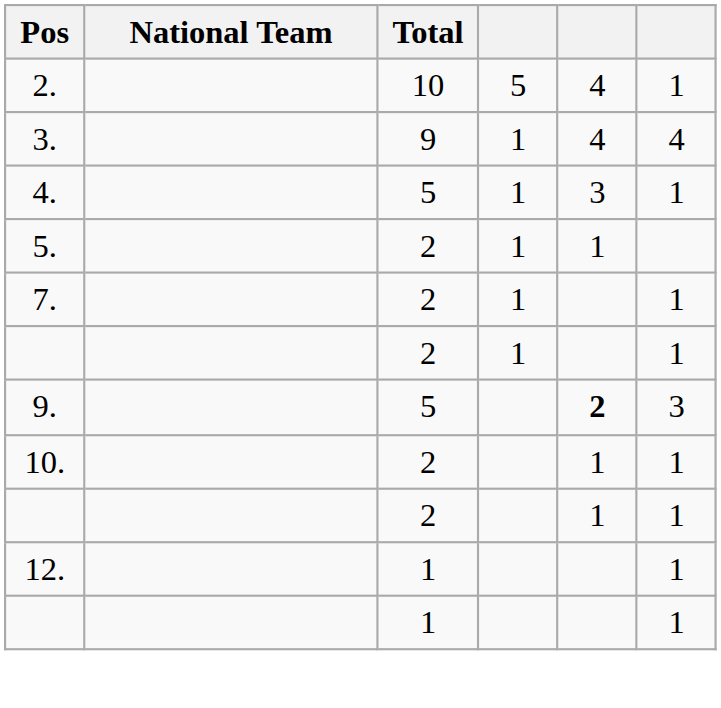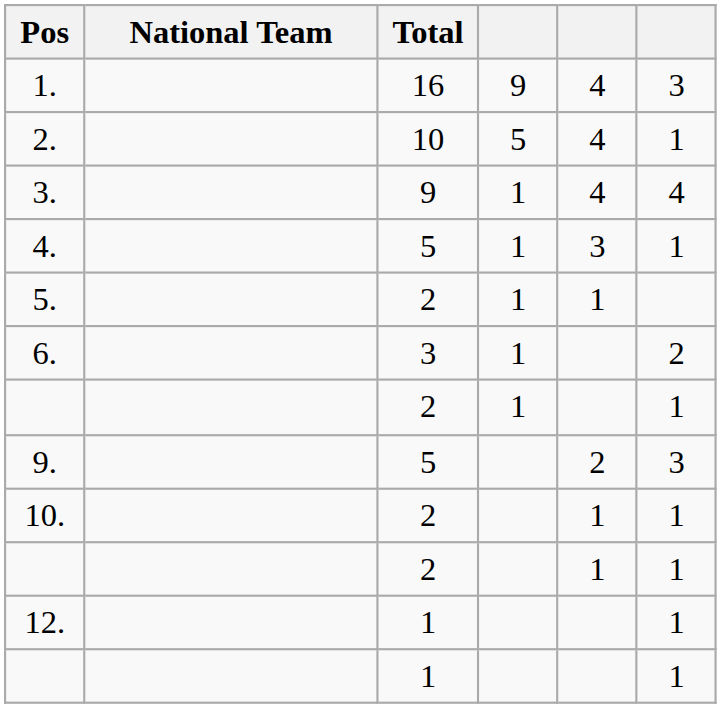 <table class="wikitable" style="font-size: 95%">
 <tr>
 <th width=30px>Pos</th>
 <th width=130px>National Team</th>
 <th width=40px>Total</th>
 <th width=30px ></th>
 <th width=30px ></th>
 <th width=30px ></th>
+</tr>
+<tr align=center>
+<td>1.</td>
+<td align=left></td>
+<td>16</td>
+<td>9</td>
+<td>4</td>
+<td>3</td>
 </tr>
 <tr align=center>
 <td>2.</td>
 <td align=left></td>
 <td>10</td>
 <td>5</td>
 <td>4</td>
 <td>1</td>
 </tr>
 <tr align=center>
 <td>3.</td>
 <td align=left></td>
 <td>9</td>
 <td>1</td>
 <td>4</td>
 <td>4</td>
 </tr>
 <tr align=center>
 <td>4.</td>
 <td align=left></td>
 <td>5</td>
 <td>1</td>
 <td>3</td>
 <td>1</td>
 </tr>
 <tr align=center>
 <td>5.</td>
 <td align=left></td>
 <td>2</td>
 <td>1</td>
 <td>1</td>
 <td></td>
 </tr>
 <tr align=center>
-<td>7.</td>
+<td>6.</td>
 <td align=left></td>
-<td>2</td>
+<td>3</td>
 <td>1</td>
 <td></td>
-<td>1</td>
+<td>2</td>
 </tr>
 <tr align=center>
 <td></td>
 <td align=left></td>
 <td>2</td>
 <td>1</td>
 <td></td>
 <td>1</td>
 </tr>
 <tr align=center>
 <td>9.</td>
 <td align=left></td>
 <td>5</td>
 <td></td>
-<td><strong>2</strong></td>
+<td>2</td>
 <td>3</td>
 </tr>
 <tr align=center>
 <td>10.</td>
 <td align=left></td>
 <td>2</td>
 <td></td>
 <td>1</td>
 <td>1</td>
 </tr>
 <tr align=center>
 <td></td>
 <td align=left></td>
 <td>2</td>
 <td></td>
 <td>1</td>
 <td>1</td>
 </tr>
 <tr align=center>
 <td>12.</td>
 <td align=left></td>
 <td>1</td>
 <td></td>
 <td></td>
 <td>1</td>
 </tr>
 <tr align=center>
 <td></td>
 <td align=left></td>
 <td>1</td>
 <td></td>
 <td></td>
 <td>1</td>
 </tr>
 </table>
